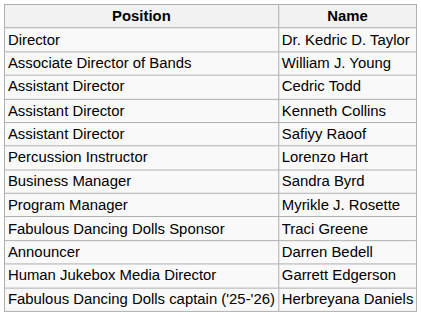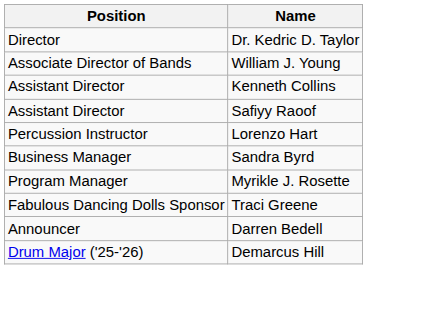 <table class="wikitable">
 <tr>
 <th>Position</th>
 <th>Name</th>
 </tr>
 <tr>
 <td>Director</td>
 <td>Dr. Kedric D. Taylor</td>
 </tr>
 <tr>
 <td>Associate Director of Bands</td>
 <td>William J. Young</td>
-</tr>
-<tr>
-<td>Assistant Director</td>
-<td>Cedric Todd</td>
 </tr>
 <tr>
 <td>Assistant Director</td>
 <td>Kenneth Collins</td>
 </tr>
 <tr>
 <td>Assistant Director</td>
 <td>Safiyy Raoof</td>
 </tr>
 <tr>
 <td>Percussion Instructor</td>
 <td>Lorenzo Hart</td>
 </tr>
 <tr>
 <td>Business Manager</td>
 <td>Sandra Byrd</td>
 </tr>
 <tr>
 <td>Program Manager</td>
 <td>Myrikle J. Rosette</td>
 </tr>
 <tr>
 <td>Fabulous Dancing Dolls Sponsor</td>
 <td>Traci Greene</td>
 </tr>
 <tr>
 <td>Announcer</td>
 <td>Darren Bedell</td>
 </tr>
 <tr>
-<td>Human Jukebox Media Director</td>
-<td>Garrett Edgerson</td>
-</tr>
-<tr>
-<td>Fabulous Dancing Dolls captain ('25-'26)</td>
-<td>Herbreyana Daniels</td>
+<td><a href='#'>Drum Major</a> ('25-'26)</td>
+<td>Demarcus Hill</td>
 </tr>
 </table>
